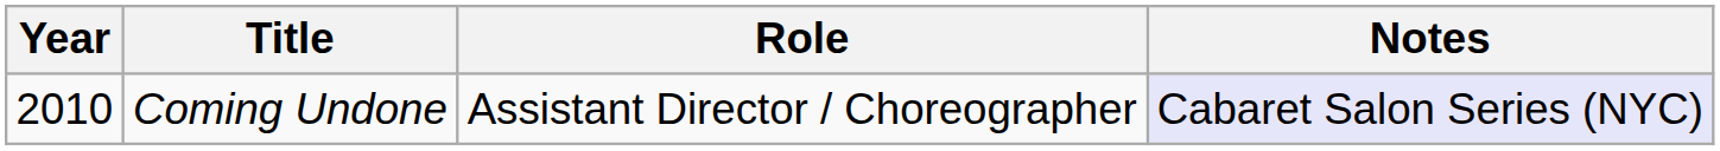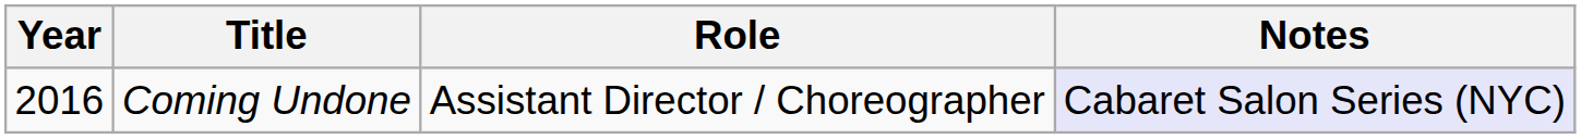 <table class="wikitable sortable">
 <tr>
 <th>Year</th>
 <th>Title</th>
 <th>Role</th>
 <th>Notes</th>
 </tr>
 <tr>
-<td>2010</td>
+<td>2016</td>
 <td><em>Coming Undone</em></td>
 <td>Assistant Director / Choreographer</td>
 <td style="background: lavender;">Cabaret Salon Series (NYC)</td>
 </tr>
 </table>
